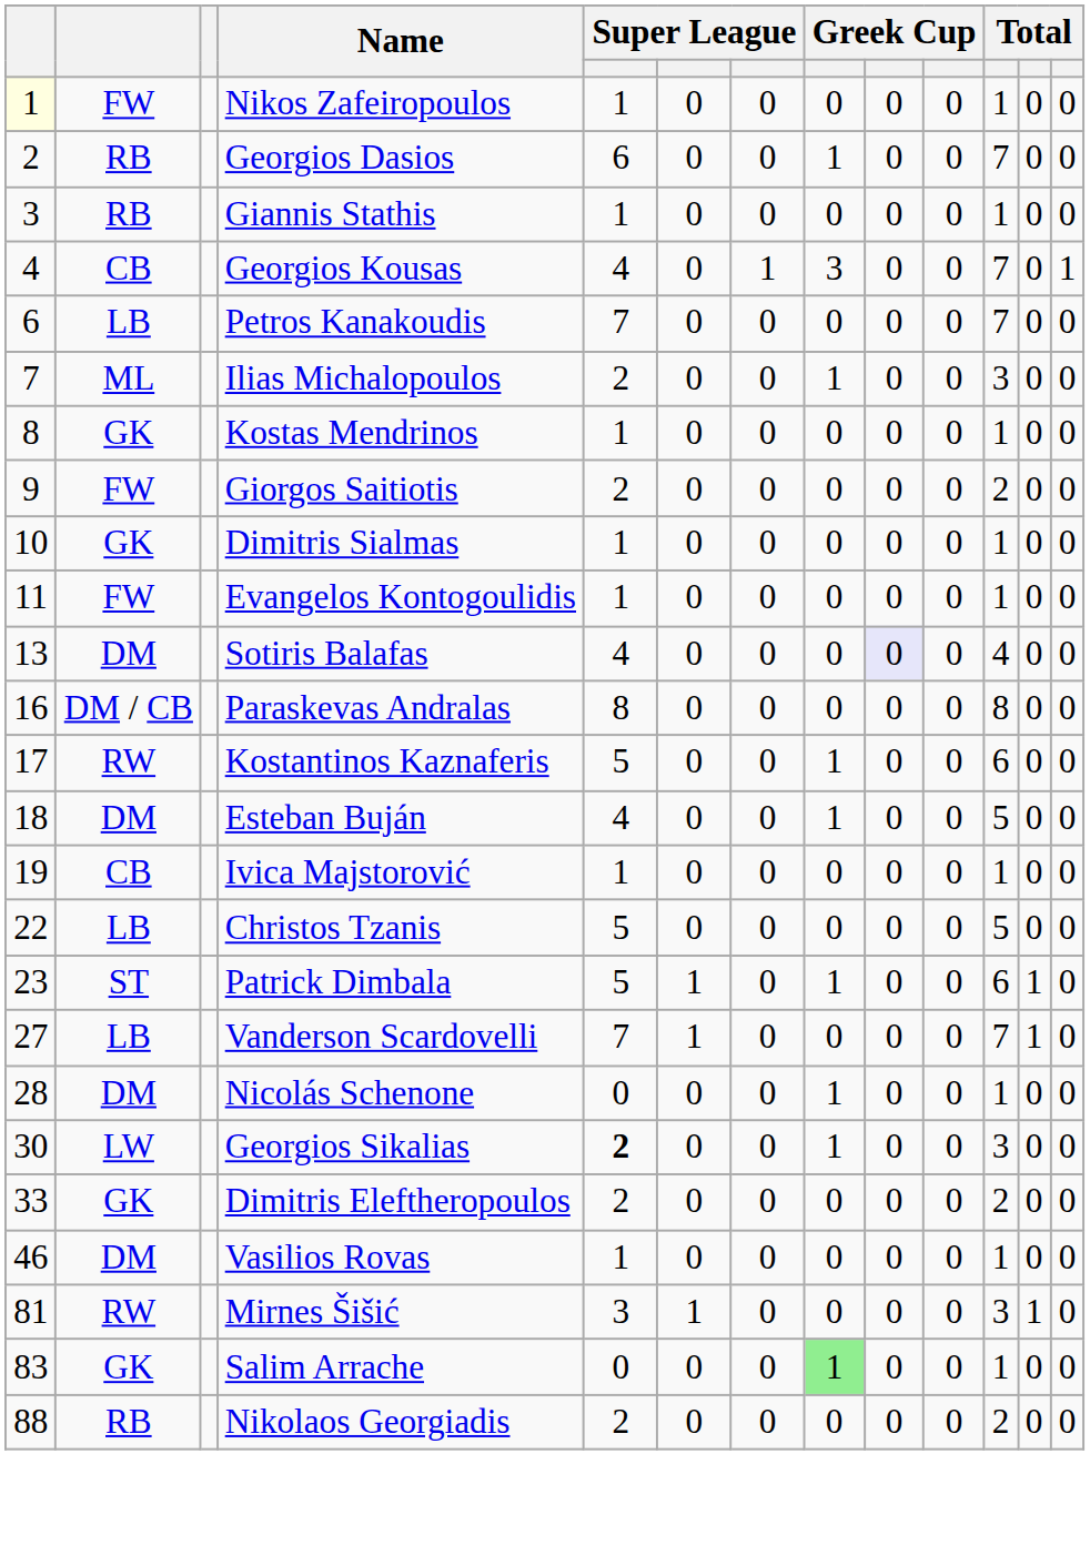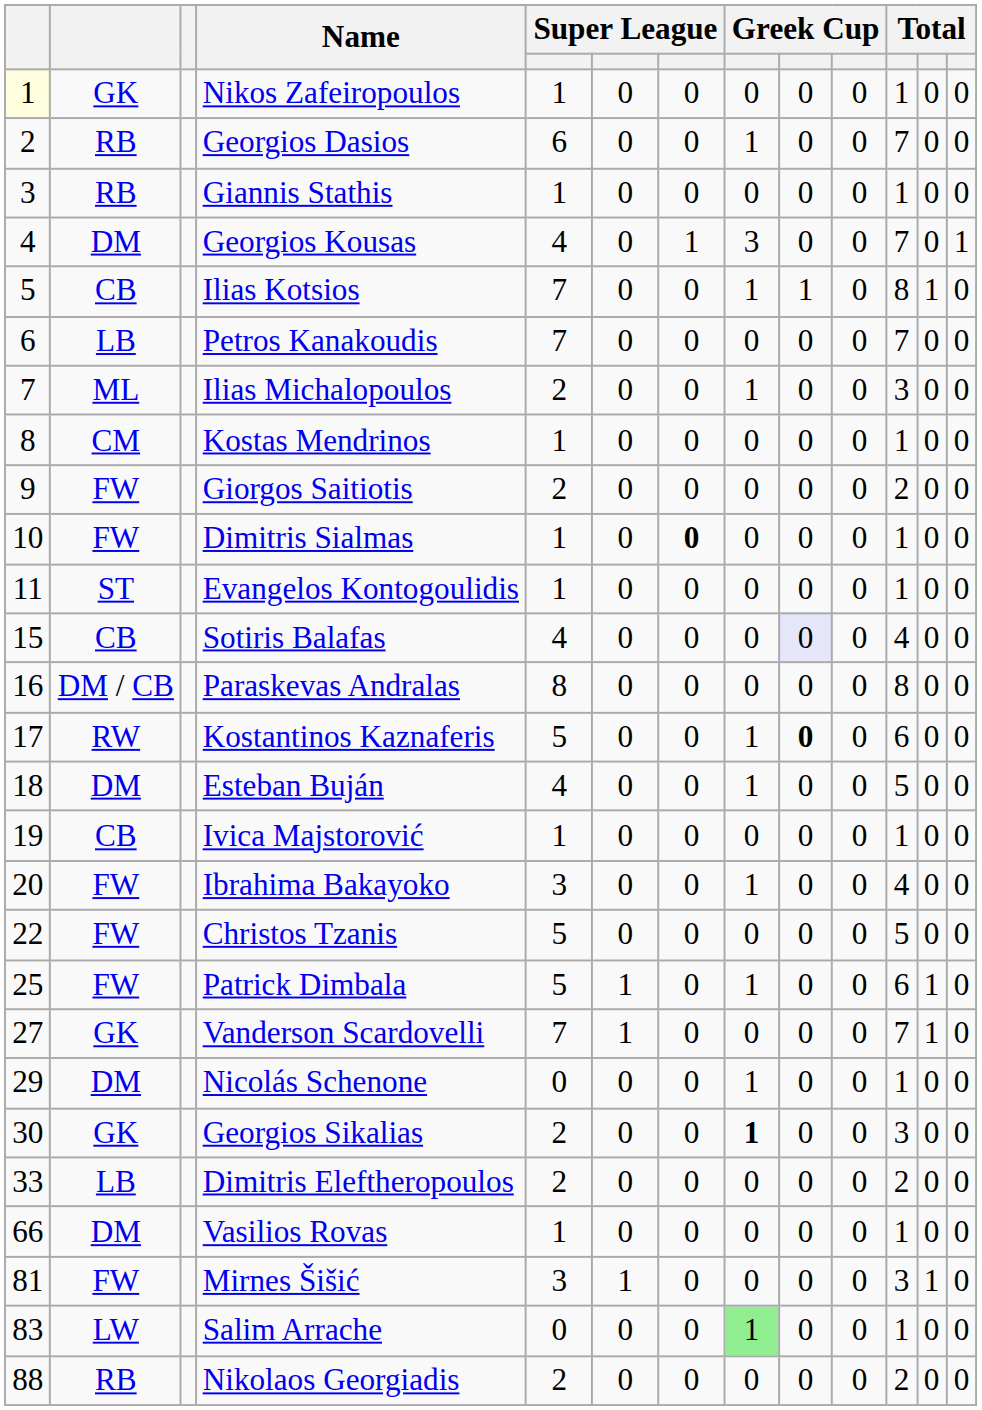 <table class="wikitable sortable" style="text-align:center">
 <tr>
 <th rowspan="2"></th>
 <th rowspan="2"></th>
 <th rowspan="2"></th>
 <th rowspan="2">Name</th>
 <th colspan="3">Super League</th>
 <th colspan="3">Greek Cup</th>
 <th colspan="3">Total</th>
 </tr>
 <tr>
 <th></th>
 <th></th>
 <th></th>
 <th></th>
 <th></th>
 <th></th>
 <th></th>
 <th></th>
 <th></th>
 </tr>
 <tr>
 <td style="background: lightyellow;">1</td>
-<td><a href='#'>FW</a></td>
+<td><a href='#'>GK</a></td>
 <td></td>
 <td align=left><a href='#'>Nikos Zafeiropoulos</a></td>
 <td>1</td>
 <td>0</td>
 <td>0</td>
 <td>0</td>
 <td>0</td>
 <td>0</td>
 <td>1</td>
 <td>0</td>
 <td>0</td>
 </tr>
 <tr>
 <td>2</td>
 <td><a href='#'>RB</a></td>
 <td></td>
 <td align=left><a href='#'>Georgios Dasios</a></td>
 <td>6</td>
 <td>0</td>
 <td>0</td>
 <td>1</td>
 <td>0</td>
 <td>0</td>
 <td>7</td>
 <td>0</td>
 <td>0</td>
 </tr>
 <tr>
 <td>3</td>
 <td><a href='#'>RB</a></td>
 <td></td>
 <td align=left><a href='#'>Giannis Stathis</a></td>
 <td>1</td>
 <td>0</td>
 <td>0</td>
 <td>0</td>
 <td>0</td>
 <td>0</td>
 <td>1</td>
 <td>0</td>
 <td>0</td>
 </tr>
 <tr>
 <td>4</td>
-<td><a href='#'>CB</a></td>
+<td><a href='#'>DM</a></td>
 <td></td>
 <td align=left><a href='#'>Georgios Kousas</a></td>
 <td>4</td>
 <td>0</td>
 <td>1</td>
 <td>3</td>
 <td>0</td>
 <td>0</td>
 <td>7</td>
 <td>0</td>
 <td>1</td>
+</tr>
+<tr>
+<td>5</td>
+<td><a href='#'>CB</a></td>
+<td></td>
+<td align=left><a href='#'>Ilias Kotsios</a></td>
+<td>7</td>
+<td>0</td>
+<td>0</td>
+<td>1</td>
+<td>1</td>
+<td>0</td>
+<td>8</td>
+<td>1</td>
+<td>0</td>
 </tr>
 <tr>
 <td>6</td>
 <td><a href='#'>LB</a></td>
 <td></td>
 <td align=left><a href='#'>Petros Kanakoudis</a></td>
 <td>7</td>
 <td>0</td>
 <td>0</td>
 <td>0</td>
 <td>0</td>
 <td>0</td>
 <td>7</td>
 <td>0</td>
 <td>0</td>
 </tr>
 <tr>
 <td>7</td>
 <td><a href='#'>ML</a></td>
 <td></td>
 <td align=left><a href='#'>Ilias Michalopoulos</a></td>
 <td>2</td>
 <td>0</td>
 <td>0</td>
 <td>1</td>
 <td>0</td>
 <td>0</td>
 <td>3</td>
 <td>0</td>
 <td>0</td>
 </tr>
 <tr>
 <td>8</td>
-<td><a href='#'>GK</a></td>
+<td><a href='#'>CM</a></td>
 <td></td>
 <td align=left><a href='#'>Kostas Mendrinos</a></td>
 <td>1</td>
 <td>0</td>
 <td>0</td>
 <td>0</td>
 <td>0</td>
 <td>0</td>
 <td>1</td>
 <td>0</td>
 <td>0</td>
 </tr>
 <tr>
 <td>9</td>
 <td><a href='#'>FW</a></td>
 <td></td>
 <td align=left><a href='#'>Giorgos Saitiotis</a></td>
 <td>2</td>
 <td>0</td>
 <td>0</td>
 <td>0</td>
 <td>0</td>
 <td>0</td>
 <td>2</td>
 <td>0</td>
 <td>0</td>
 </tr>
 <tr>
 <td>10</td>
-<td><a href='#'>GK</a></td>
+<td><a href='#'>FW</a></td>
 <td></td>
 <td align=left><a href='#'>Dimitris Sialmas</a></td>
 <td>1</td>
 <td>0</td>
-<td>0</td>
+<td><strong>0</strong></td>
 <td>0</td>
 <td>0</td>
 <td>0</td>
 <td>1</td>
 <td>0</td>
 <td>0</td>
 </tr>
 <tr>
 <td>11</td>
-<td><a href='#'>FW</a></td>
+<td><a href='#'>ST</a></td>
 <td></td>
 <td align=left><a href='#'>Evangelos Kontogoulidis</a></td>
 <td>1</td>
 <td>0</td>
 <td>0</td>
 <td>0</td>
 <td>0</td>
 <td>0</td>
 <td>1</td>
 <td>0</td>
 <td>0</td>
 </tr>
 <tr>
-<td>13</td>
-<td><a href='#'>DM</a></td>
+<td>15</td>
+<td><a href='#'>CB</a></td>
 <td></td>
 <td align=left><a href='#'>Sotiris Balafas</a></td>
 <td>4</td>
 <td>0</td>
 <td>0</td>
 <td>0</td>
 <td style="background: lavender;">0</td>
 <td>0</td>
 <td>4</td>
 <td>0</td>
 <td>0</td>
 </tr>
 <tr>
 <td>16</td>
 <td><a href='#'>DM</a> / <a href='#'>CB</a></td>
 <td></td>
 <td align=left><a href='#'>Paraskevas Andralas</a></td>
 <td>8</td>
 <td>0</td>
 <td>0</td>
 <td>0</td>
 <td>0</td>
 <td>0</td>
 <td>8</td>
 <td>0</td>
 <td>0</td>
 </tr>
 <tr>
 <td>17</td>
 <td><a href='#'>RW</a></td>
 <td></td>
 <td align=left><a href='#'>Kostantinos Kaznaferis</a></td>
 <td>5</td>
 <td>0</td>
 <td>0</td>
 <td>1</td>
-<td>0</td>
+<td><strong>0</strong></td>
 <td>0</td>
 <td>6</td>
 <td>0</td>
 <td>0</td>
 </tr>
 <tr>
 <td>18</td>
 <td><a href='#'>DM</a></td>
 <td></td>
 <td align=left><a href='#'>Esteban Buján</a></td>
 <td>4</td>
 <td>0</td>
 <td>0</td>
 <td>1</td>
 <td>0</td>
 <td>0</td>
 <td>5</td>
 <td>0</td>
 <td>0</td>
 </tr>
 <tr>
 <td>19</td>
 <td><a href='#'>CB</a></td>
 <td> </td>
 <td align=left><a href='#'>Ivica Majstorović</a></td>
 <td>1</td>
 <td>0</td>
 <td>0</td>
 <td>0</td>
 <td>0</td>
 <td>0</td>
 <td>1</td>
 <td>0</td>
 <td>0</td>
 </tr>
 <tr>
+<td>20</td>
+<td><a href='#'>FW</a></td>
+<td></td>
+<td align=left><a href='#'>Ibrahima Bakayoko</a></td>
+<td>3</td>
+<td>0</td>
+<td>0</td>
+<td>1</td>
+<td>0</td>
+<td>0</td>
+<td>4</td>
+<td>0</td>
+<td>0</td>
+</tr>
+<tr>
 <td>22</td>
-<td><a href='#'>LB</a></td>
+<td><a href='#'>FW</a></td>
 <td></td>
 <td align=left><a href='#'>Christos Tzanis</a></td>
 <td>5</td>
 <td>0</td>
 <td>0</td>
 <td>0</td>
 <td>0</td>
 <td>0</td>
 <td>5</td>
 <td>0</td>
 <td>0</td>
 </tr>
 <tr>
-<td>23</td>
-<td><a href='#'>ST</a></td>
+<td>25</td>
+<td><a href='#'>FW</a></td>
 <td> </td>
 <td align=left><a href='#'>Patrick Dimbala</a></td>
 <td>5</td>
 <td>1</td>
 <td>0</td>
 <td>1</td>
 <td>0</td>
 <td>0</td>
 <td>6</td>
 <td>1</td>
 <td>0</td>
 </tr>
 <tr>
 <td>27</td>
-<td><a href='#'>LB</a></td>
+<td><a href='#'>GK</a></td>
 <td> </td>
 <td align=left><a href='#'>Vanderson Scardovelli</a></td>
 <td>7</td>
 <td>1</td>
 <td>0</td>
 <td>0</td>
 <td>0</td>
 <td>0</td>
 <td>7</td>
 <td>1</td>
 <td>0</td>
 </tr>
 <tr>
-<td>28</td>
+<td>29</td>
 <td><a href='#'>DM</a></td>
 <td></td>
 <td align=left><a href='#'>Nicolás Schenone</a></td>
 <td>0</td>
 <td>0</td>
 <td>0</td>
 <td>1</td>
 <td>0</td>
 <td>0</td>
 <td>1</td>
 <td>0</td>
 <td>0</td>
 </tr>
 <tr>
 <td>30</td>
-<td><a href='#'>LW</a></td>
+<td><a href='#'>GK</a></td>
 <td></td>
 <td align=left><a href='#'>Georgios Sikalias</a></td>
-<td><strong>2</strong></td>
+<td>2</td>
 <td>0</td>
 <td>0</td>
-<td>1</td>
+<td><strong>1</strong></td>
 <td>0</td>
 <td>0</td>
 <td>3</td>
 <td>0</td>
 <td>0</td>
 </tr>
 <tr>
 <td>33</td>
-<td><a href='#'>GK</a></td>
+<td><a href='#'>LB</a></td>
 <td></td>
 <td align=left><a href='#'>Dimitris Eleftheropoulos</a></td>
 <td>2</td>
 <td>0</td>
 <td>0</td>
 <td>0</td>
 <td>0</td>
 <td>0</td>
 <td>2</td>
 <td>0</td>
 <td>0</td>
 </tr>
 <tr>
-<td>46</td>
+<td>66</td>
 <td><a href='#'>DM</a></td>
 <td></td>
 <td align=left><a href='#'>Vasilios Rovas</a></td>
 <td>1</td>
 <td>0</td>
 <td>0</td>
 <td>0</td>
 <td>0</td>
 <td>0</td>
 <td>1</td>
 <td>0</td>
 <td>0</td>
 </tr>
 <tr>
 <td>81</td>
-<td><a href='#'>RW</a></td>
+<td><a href='#'>FW</a></td>
 <td></td>
 <td align=left><a href='#'>Mirnes Šišić</a></td>
 <td>3</td>
 <td>1</td>
 <td>0</td>
 <td>0</td>
 <td>0</td>
 <td>0</td>
 <td>3</td>
 <td>1</td>
 <td>0</td>
 </tr>
 <tr>
 <td>83</td>
-<td><a href='#'>GK</a></td>
+<td><a href='#'>LW</a></td>
 <td></td>
 <td align=left><a href='#'>Salim Arrache</a></td>
 <td>0</td>
 <td>0</td>
 <td>0</td>
 <td style="background: lightgreen;">1</td>
 <td>0</td>
 <td>0</td>
 <td>1</td>
 <td>0</td>
 <td>0</td>
 </tr>
 <tr>
 <td>88</td>
 <td><a href='#'>RB</a></td>
 <td></td>
 <td align=left><a href='#'>Nikolaos Georgiadis</a></td>
 <td>2</td>
 <td>0</td>
 <td>0</td>
 <td>0</td>
 <td>0</td>
 <td>0</td>
 <td>2</td>
 <td>0</td>
 <td>0</td>
 </tr>
 </table>
